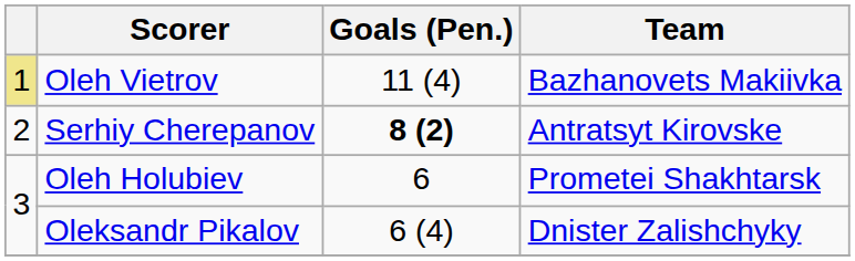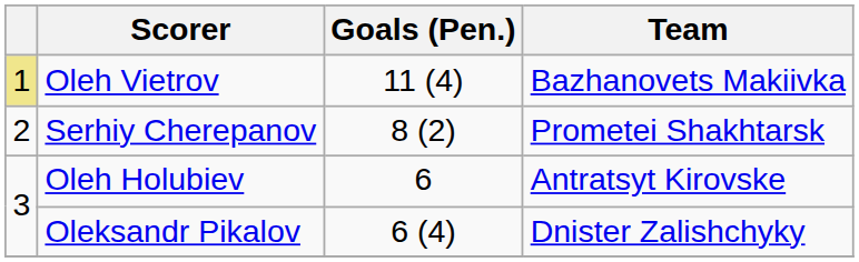 <table class="wikitable">
 <tr>
 <th></th>
 <th>Scorer</th>
 <th>Goals (Pen.)</th>
 <th>Team</th>
 </tr>
 <tr>
 <td style="background: khaki;">1</td>
 <td><a href='#'>Oleh Vietrov</a></td>
 <td align=center>11 (4)</td>
 <td><a href='#'>Bazhanovets Makiivka</a></td>
 </tr>
 <tr>
 <td>2</td>
 <td><a href='#'>Serhiy Cherepanov</a></td>
-<td align=center><strong>8 (2)</strong></td>
-<td><a href='#'>Antratsyt Kirovske</a></td>
+<td align=center>8 (2)</td>
+<td><a href='#'>Prometei Shakhtarsk</a></td>
 </tr>
 <tr>
 <td rowspan="2">3</td>
 <td><a href='#'>Oleh Holubiev</a></td>
 <td align=center>6</td>
-<td><a href='#'>Prometei Shakhtarsk</a></td>
+<td><a href='#'>Antratsyt Kirovske</a></td>
 </tr>
 <tr>
 <td><a href='#'>Oleksandr Pikalov</a></td>
 <td align=center>6 (4)</td>
 <td><a href='#'>Dnister Zalishchyky</a></td>
 </tr>
 <tr>
 </tr>
 </table>
